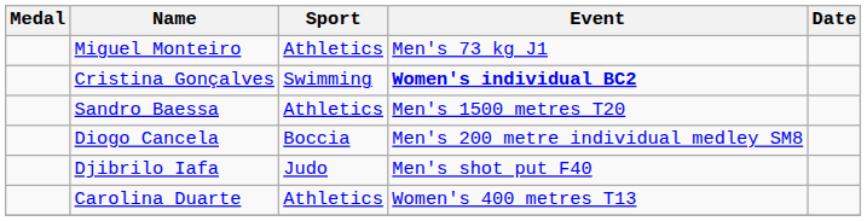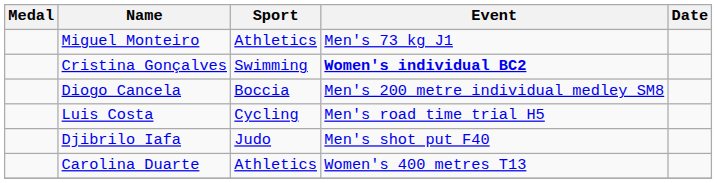 <table class="wikitable sortable" style="font-size: 95%;">
 <tr>
 <th>Medal</th>
 <th>Name</th>
 <th>Sport</th>
 <th>Event</th>
 <th>Date</th>
 </tr>
 <tr>
 <td></td>
 <td><a href='#'>Miguel Monteiro</a></td>
 <td><a href='#'>Athletics</a></td>
 <td><a href='#'>Men's 73 kg J1</a></td>
 <td></td>
 </tr>
 <tr>
 <td></td>
 <td><a href='#'>Cristina Gonçalves</a></td>
 <td><a href='#'>Swimming</a></td>
 <td><strong><a href='#'>Women's individual BC2</a></strong></td>
 <td></td>
 </tr>
 <tr>
 <td></td>
-<td><a href='#'>Sandro Baessa</a></td>
-<td><a href='#'>Athletics</a></td>
-<td><a href='#'>Men's 1500 metres T20</a></td>
+<td><a href='#'>Diogo Cancela</a></td>
+<td><a href='#'>Boccia</a></td>
+<td><a href='#'>Men's 200 metre individual medley SM8</a></td>
 <td></td>
 </tr>
 <tr>
 <td></td>
-<td><a href='#'>Diogo Cancela</a></td>
-<td><a href='#'>Boccia</a></td>
-<td><a href='#'>Men's 200 metre individual medley SM8</a></td>
+<td><a href='#'>Luis Costa</a></td>
+<td><a href='#'>Cycling</a></td>
+<td><a href='#'>Men's road time trial H5</a></td>
 <td></td>
 </tr>
 <tr>
 <td></td>
 <td><a href='#'>Djibrilo Iafa</a></td>
 <td><a href='#'>Judo</a></td>
 <td><a href='#'>Men's shot put F40</a></td>
 <td></td>
 </tr>
 <tr>
 <td></td>
 <td><a href='#'>Carolina Duarte</a></td>
 <td><a href='#'>Athletics</a></td>
 <td><a href='#'>Women's 400 metres T13</a></td>
 <td></td>
 </tr>
 <tr>
 </tr>
 </table>
